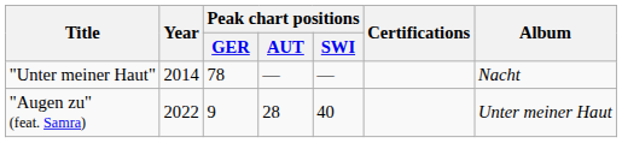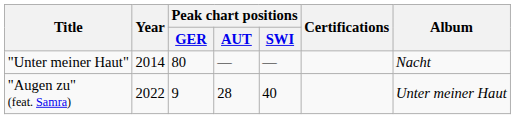 <table class="wikitable">
 <tr>
 <th rowspan="2">Title</th>
 <th rowspan="2">Year</th>
 <th colspan="3">Peak chart positions</th>
 <th rowspan="2">Certifications</th>
 <th rowspan="2">Album</th>
 </tr>
 <tr>
 <th><a href='#'>GER</a></th>
 <th><a href='#'>AUT</a></th>
 <th><a href='#'>SWI</a></th>
 </tr>
 <tr>
 <td>"Unter meiner Haut"</td>
 <td>2014</td>
-<td>78</td>
+<td>80</td>
 <td>—</td>
 <td>—</td>
 <td></td>
 <td><em>Nacht</em></td>
 </tr>
 <tr>
 <td>"Augen zu"<br><small>(feat. <a href='#'>Samra</a>)</small></td>
 <td>2022</td>
 <td>9</td>
 <td>28</td>
 <td>40</td>
 <td></td>
 <td><em>Unter meiner Haut</em></td>
 </tr>
 </table>
